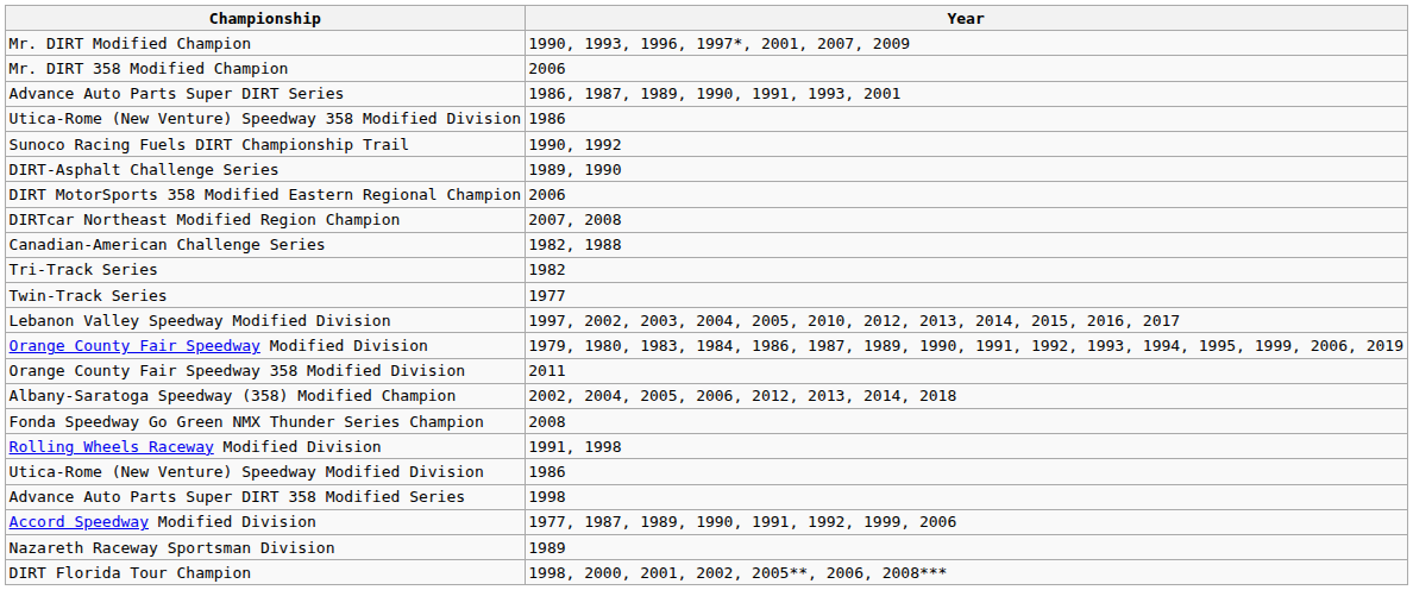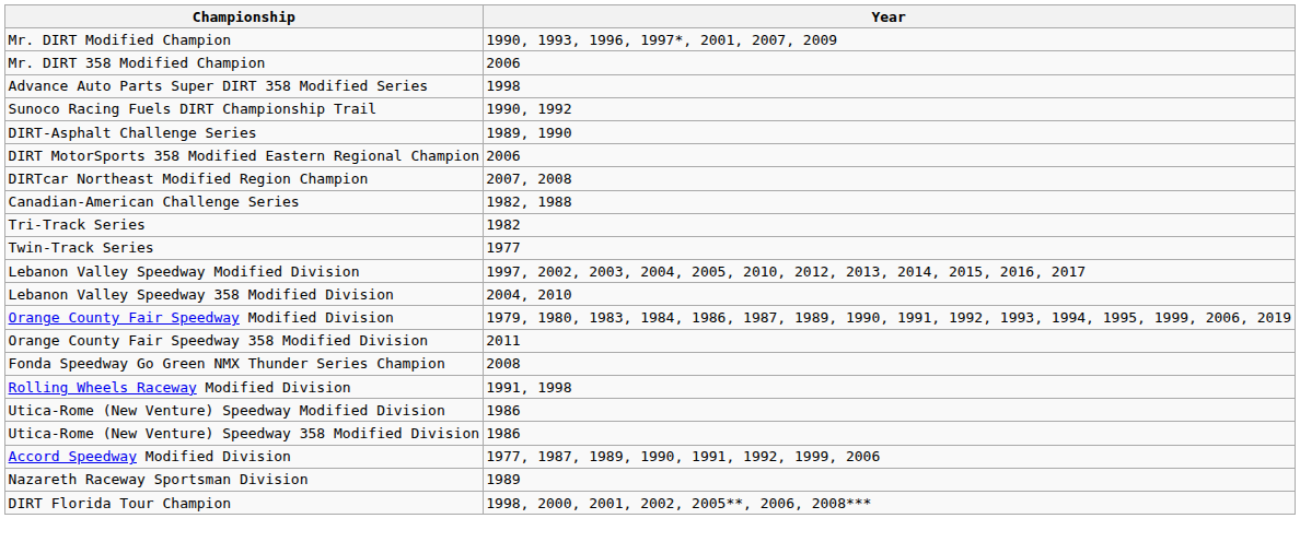 <table class="wikitable">
 <tr>
 <th>Championship</th>
 <th>Year</th>
 </tr>
 <tr>
 <td>Mr. DIRT Modified Champion</td>
 <td>1990, 1993, 1996, 1997*, 2001, 2007, 2009</td>
 </tr>
 <tr>
 <td>Mr. DIRT 358 Modified Champion</td>
 <td>2006</td>
 </tr>
 <tr>
-<td>Advance Auto Parts Super DIRT Series</td>
-<td>1986, 1987, 1989, 1990, 1991, 1993, 2001</td>
-</tr>
-<tr>
-<td>Utica-Rome (New Venture) Speedway 358 Modified Division</td>
-<td>1986</td>
+<td>Advance Auto Parts Super DIRT 358 Modified Series</td>
+<td>1998</td>
 </tr>
 <tr>
 <td>Sunoco Racing Fuels DIRT Championship Trail</td>
 <td>1990, 1992</td>
 </tr>
 <tr>
 <td>DIRT-Asphalt Challenge Series</td>
 <td>1989, 1990</td>
 </tr>
 <tr>
 <td>DIRT MotorSports 358 Modified Eastern Regional Champion</td>
 <td>2006</td>
 </tr>
 <tr>
 <td>DIRTcar Northeast Modified Region Champion</td>
 <td>2007, 2008</td>
 </tr>
 <tr>
 <td>Canadian-American Challenge Series</td>
 <td>1982, 1988</td>
 </tr>
 <tr>
 <td>Tri-Track Series</td>
 <td>1982</td>
 </tr>
 <tr>
 <td>Twin-Track Series</td>
 <td>1977</td>
 </tr>
 <tr>
 <td>Lebanon Valley Speedway Modified Division</td>
 <td>1997, 2002, 2003, 2004, 2005, 2010, 2012, 2013, 2014, 2015, 2016, 2017</td>
 </tr>
 <tr>
+<td>Lebanon Valley Speedway 358 Modified Division</td>
+<td>2004, 2010</td>
+</tr>
+<tr>
 <td><a href='#'>Orange County Fair Speedway</a> Modified Division</td>
 <td>1979, 1980, 1983, 1984, 1986, 1987, 1989, 1990, 1991, 1992, 1993, 1994, 1995, 1999, 2006, 2019</td>
 </tr>
 <tr>
 <td>Orange County Fair Speedway 358 Modified Division</td>
 <td>2011</td>
-</tr>
-<tr>
-<td>Albany-Saratoga Speedway (358) Modified Champion</td>
-<td>2002, 2004, 2005, 2006, 2012, 2013, 2014, 2018</td>
 </tr>
 <tr>
 <td>Fonda Speedway Go Green NMX Thunder Series Champion</td>
 <td>2008</td>
 </tr>
 <tr>
 <td><a href='#'>Rolling Wheels Raceway</a> Modified Division</td>
 <td>1991, 1998</td>
 </tr>
 <tr>
 <td>Utica-Rome (New Venture) Speedway Modified Division</td>
 <td>1986</td>
 </tr>
 <tr>
-<td>Advance Auto Parts Super DIRT 358 Modified Series</td>
-<td>1998</td>
+<td>Utica-Rome (New Venture) Speedway 358 Modified Division</td>
+<td>1986</td>
 </tr>
 <tr>
 <td><a href='#'>Accord Speedway</a> Modified Division</td>
 <td>1977, 1987, 1989, 1990, 1991, 1992, 1999, 2006</td>
 </tr>
 <tr>
 <td>Nazareth Raceway Sportsman Division</td>
 <td>1989</td>
 </tr>
 <tr>
 <td>DIRT Florida Tour Champion</td>
 <td>1998, 2000, 2001, 2002, 2005**, 2006, 2008***</td>
 </tr>
 </table>
